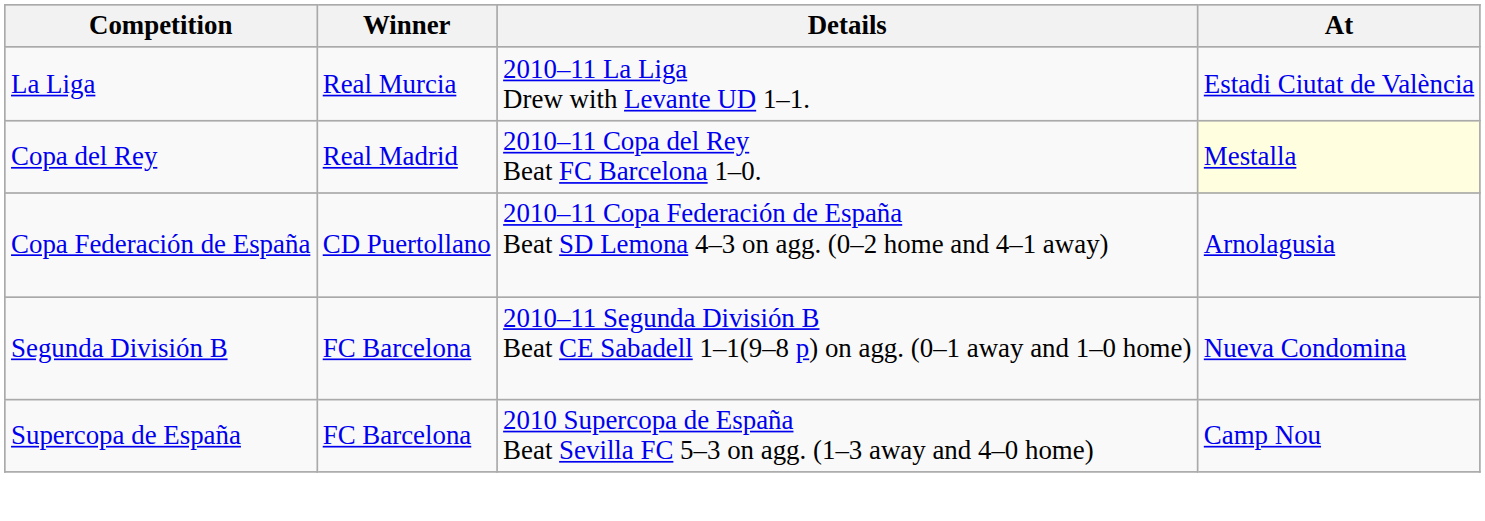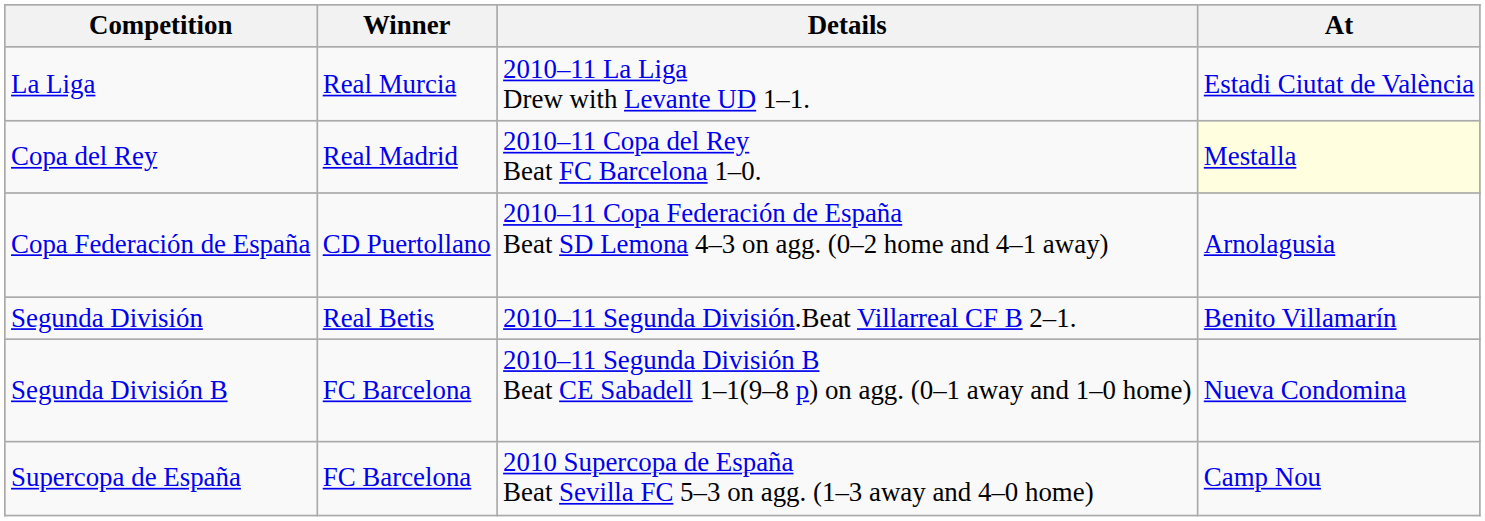 <table class="wikitable">
 <tr>
 <th>Competition</th>
 <th>Winner</th>
 <th>Details</th>
 <th>At</th>
 </tr>
 <tr>
 <td><a href='#'>La Liga</a></td>
 <td><a href='#'>Real Murcia</a></td>
 <td><a href='#'>2010–11 La Liga</a><br>Drew with <a href='#'>Levante UD</a> 1–1.</td>
 <td><a href='#'>Estadi Ciutat de València</a></td>
 </tr>
 <tr>
 <td><a href='#'>Copa del Rey</a></td>
 <td><a href='#'>Real Madrid</a></td>
 <td><a href='#'>2010–11 Copa del Rey</a><br>Beat <a href='#'>FC Barcelona</a> 1–0.</td>
 <td style="background: lightyellow;"><a href='#'>Mestalla</a></td>
 </tr>
 <tr>
 <td><a href='#'>Copa Federación de España</a></td>
 <td><a href='#'>CD Puertollano</a></td>
 <td><a href='#'>2010–11 Copa Federación de España</a><br>Beat <a href='#'>SD Lemona</a> 4–3 on agg. (0–2 home and 4–1 away)<br><br></td>
 <td><a href='#'>Arnolagusia</a></td>
 </tr>
 <tr>
+<td><a href='#'>Segunda División</a></td>
+<td><a href='#'>Real Betis</a></td>
+<td><a href='#'>2010–11 Segunda División</a>.Beat <a href='#'>Villarreal CF B</a> 2–1.</td>
+<td><a href='#'>Benito Villamarín</a></td>
+</tr>
+<tr>
 <td><a href='#'>Segunda División B</a></td>
 <td><a href='#'>FC Barcelona</a></td>
 <td><a href='#'>2010–11 Segunda División B</a><br>Beat <a href='#'>CE Sabadell</a> 1–1(9–8 <a href='#'>p</a>) on agg. (0–1 away and 1–0 home)<br><br></td>
 <td><a href='#'>Nueva Condomina</a></td>
 </tr>
 <tr>
 <td><a href='#'>Supercopa de España</a></td>
 <td><a href='#'>FC Barcelona</a></td>
 <td><a href='#'>2010 Supercopa de España</a><br>Beat <a href='#'>Sevilla FC</a> 5–3 on agg. (1–3 away and 4–0 home)<br></td>
 <td><a href='#'>Camp Nou</a></td>
 </tr>
 </table>
